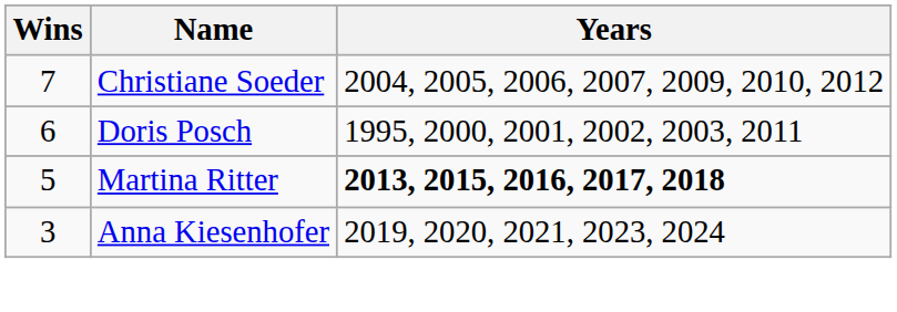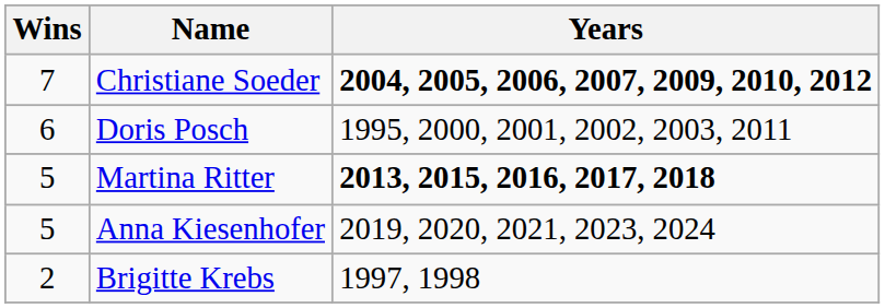 <table class="wikitable">
 <tr>
 <th>Wins</th>
 <th>Name</th>
 <th>Years</th>
 </tr>
 <tr>
 <td align=center>7</td>
 <td><a href='#'>Christiane Soeder</a></td>
-<td align=left>2004, 2005, 2006, 2007, 2009, 2010, 2012</td>
+<td align=left><strong>2004, 2005, 2006, 2007, 2009, 2010, 2012</strong></td>
 </tr>
 <tr>
 <td align=center>6</td>
 <td><a href='#'>Doris Posch</a></td>
 <td align=left>1995, 2000, 2001, 2002, 2003, 2011</td>
 </tr>
 <tr>
 <td align=center>5</td>
 <td><a href='#'>Martina Ritter</a></td>
 <td align=left><strong>2013, 2015, 2016, 2017, 2018</strong></td>
 </tr>
 <tr>
-<td align=center>3</td>
+<td align=center>5</td>
 <td><a href='#'>Anna Kiesenhofer</a></td>
 <td align=left>2019, 2020, 2021, 2023, 2024</td>
 </tr>
+<tr>
+<td align=center>2</td>
+<td><a href='#'>Brigitte Krebs</a></td>
+<td align=left>1997, 1998</td>
+</tr>
 </table>
